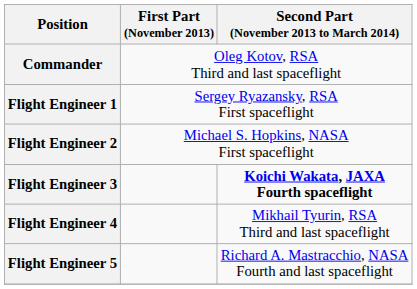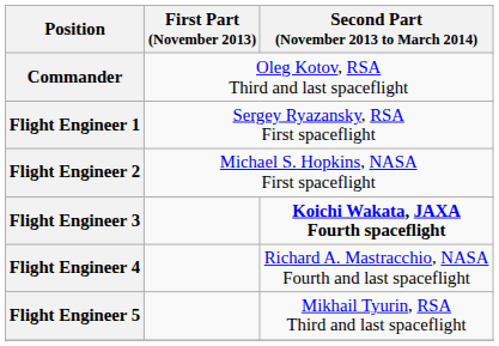 <table class="wikitable">
 <tr>
 <th>Position</th>
 <th>First Part<br><small>(November 2013)</small></th>
 <th>Second Part<br><small>(November 2013 to March 2014)</small></th>
 </tr>
 <tr>
 <th>Commander</th>
 <td colspan="2" align="center"> <a href='#'>Oleg Kotov</a>, <a href='#'>RSA</a><br>Third and last spaceflight</td>
 </tr>
 <tr>
 <th>Flight Engineer 1</th>
 <td colspan=2 align=center> <a href='#'>Sergey Ryazansky</a>, <a href='#'>RSA</a><br>First spaceflight</td>
 </tr>
 <tr>
 <th>Flight Engineer 2</th>
 <td colspan=2 align=center> <a href='#'>Michael S. Hopkins</a>, <a href='#'>NASA</a><br>First spaceflight</td>
 </tr>
 <tr>
 <th>Flight Engineer 3</th>
 <td></td>
 <td align="center"><strong> <a href='#'>Koichi Wakata</a>, <a href='#'>JAXA</a> <br>Fourth spaceflight</strong></td>
 </tr>
 <tr>
 <th>Flight Engineer 4</th>
 <td></td>
-<td align=center> <a href='#'>Mikhail Tyurin</a>, <a href='#'>RSA</a><br>Third and last spaceflight</td>
+<td align=center> <a href='#'>Richard A. Mastracchio</a>, <a href='#'>NASA</a><br>Fourth and last spaceflight</td>
 </tr>
 <tr>
 <th>Flight Engineer 5</th>
 <td></td>
-<td align=center> <a href='#'>Richard A. Mastracchio</a>, <a href='#'>NASA</a><br>Fourth and last spaceflight</td>
+<td align=center> <a href='#'>Mikhail Tyurin</a>, <a href='#'>RSA</a><br>Third and last spaceflight</td>
 </tr>
 <tr>
 </tr>
 </table>
